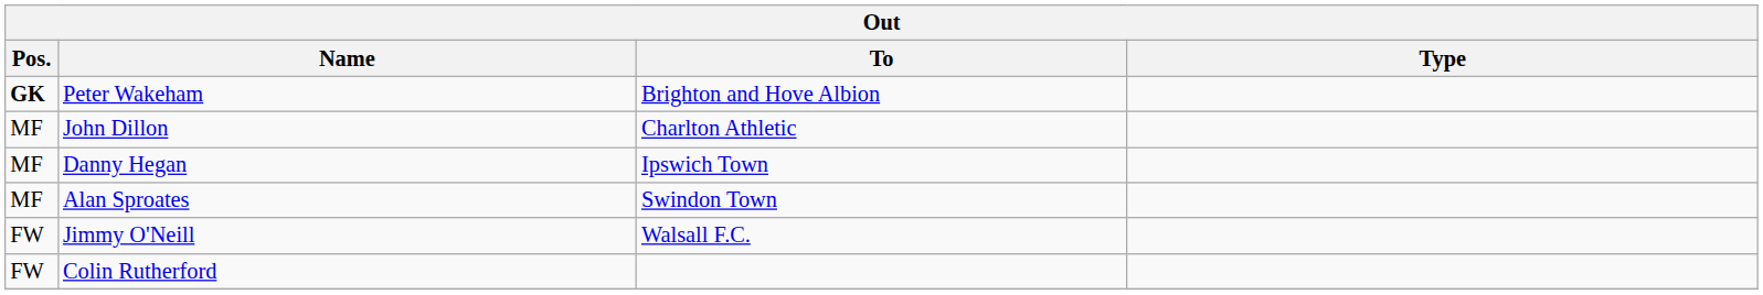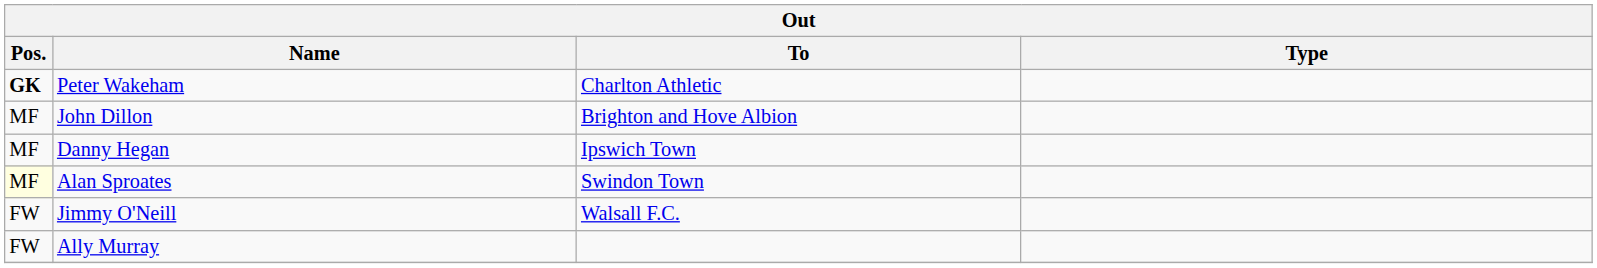 <table class="wikitable" style="font-size:100%;width:99%;">
 <tr>
 <th colspan="4">Out</th>
 </tr>
 <tr>
 <th width=3%>Pos.</th>
 <th width=33%>Name</th>
 <th width=28%>To</th>
 <th width=36%>Type</th>
 </tr>
 <tr>
 <td><strong>GK</strong></td>
 <td><a href='#'>Peter Wakeham</a></td>
-<td><a href='#'>Brighton and Hove Albion</a></td>
+<td><a href='#'>Charlton Athletic</a></td>
 <td></td>
 </tr>
 <tr>
 <td>MF</td>
 <td><a href='#'>John Dillon</a></td>
-<td><a href='#'>Charlton Athletic</a></td>
+<td><a href='#'>Brighton and Hove Albion</a></td>
 <td></td>
 </tr>
 <tr>
 <td>MF</td>
 <td><a href='#'>Danny Hegan</a></td>
 <td><a href='#'>Ipswich Town</a></td>
 <td></td>
 </tr>
 <tr>
-<td>MF</td>
+<td style="background: lightyellow;">MF</td>
 <td><a href='#'>Alan Sproates</a></td>
 <td><a href='#'>Swindon Town</a></td>
 <td></td>
 </tr>
 <tr>
 <td>FW</td>
 <td><a href='#'>Jimmy O'Neill</a></td>
 <td><a href='#'>Walsall F.C.</a></td>
 <td></td>
 </tr>
 <tr>
 <td>FW</td>
-<td><a href='#'>Colin Rutherford</a></td>
+<td><a href='#'>Ally Murray</a></td>
 <td></td>
 <td></td>
 </tr>
 <tr>
 </tr>
 </table>
